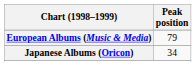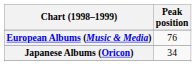 <table class="wikitable sortable plainrowheaders" style="text-align:center">
 <tr>
 <th scope="col">Chart (1998–1999)</th>
 <th scope="col">Peak<br>position</th>
 </tr>
 <tr>
 </tr>
 <tr>
 </tr>
 <tr>
 </tr>
 <tr>
 </tr>
 <tr>
 </tr>
 <tr>
 <th scope="row"><a href='#'>European Albums</a> (<em><a href='#'>Music & Media</a></em>)</th>
-<td>79</td>
+<td>76</td>
 </tr>
 <tr>
 </tr>
 <tr>
 </tr>
 <tr>
 <th scope="row">Japanese Albums (<a href='#'>Oricon</a>)</th>
 <td>34</td>
 </tr>
 <tr>
 </tr>
 <tr>
 </tr>
 <tr>
 </tr>
 <tr>
 </tr>
 <tr>
 </tr>
 <tr>
 </tr>
 </table>
